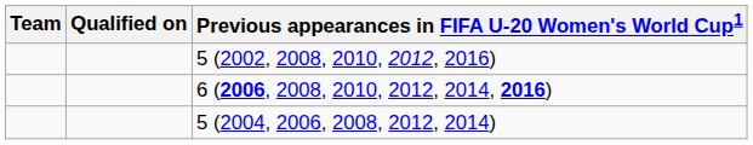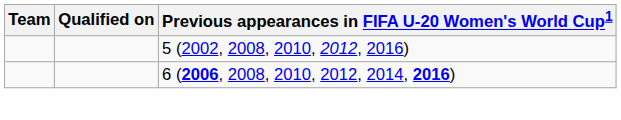 <table class="wikitable sortable">
 <tr>
 <th>Team</th>
 <th>Qualified on</th>
 <th data-sort-type="number">Previous appearances in <a href='#'>FIFA U-20 Women's World Cup</a><sup><strong><a href='#'>1</a></strong></sup></th>
 </tr>
 <tr>
 <td></td>
 <td></td>
 <td>5 (<a href='#'>2002</a>, <a href='#'>2008</a>, <a href='#'>2010</a>, <em><a href='#'>2012</a></em>, <a href='#'>2016</a>)</td>
 </tr>
 <tr>
 <td></td>
 <td></td>
 <td>6 (<strong><a href='#'>2006</a></strong>, <a href='#'>2008</a>, <a href='#'>2010</a>, <a href='#'>2012</a>, <a href='#'>2014</a>, <strong><a href='#'>2016</a></strong>)</td>
 </tr>
-<tr>
-<td></td>
-<td></td>
-<td>5 (<a href='#'>2004</a>, <a href='#'>2006</a>, <a href='#'>2008</a>, <a href='#'>2012</a>, <a href='#'>2014</a>)</td>
-</tr>
 </table>
